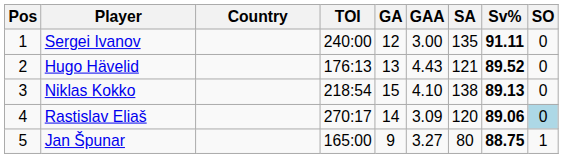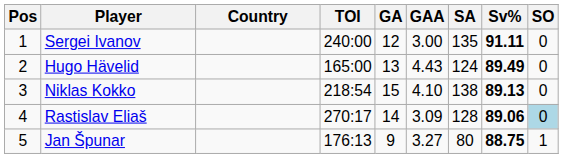 <table class="wikitable sortable" style="text-align: center;">
 <tr>
 <th width=30>Pos</th>
 <th width=150>Player</th>
 <th width=120>Country</th>
 <th width=20>TOI</th>
 <th width=20>GA</th>
 <th width=20>GAA</th>
 <th width=20>SA</th>
 <th width=20>Sv%</th>
 <th width=20>SO</th>
 </tr>
 <tr>
 <td>1</td>
 <td align=left><a href='#'>Sergei Ivanov</a></td>
 <td align=left></td>
 <td>240:00</td>
 <td>12</td>
 <td>3.00</td>
 <td>135</td>
 <td><strong>91.11</strong></td>
 <td>0</td>
 </tr>
 <tr>
 <td>2</td>
 <td align=left><a href='#'>Hugo Hävelid</a></td>
 <td align=left></td>
-<td>176:13</td>
+<td>165:00</td>
 <td>13</td>
 <td>4.43</td>
-<td>121</td>
-<td><strong>89.52</strong></td>
+<td>124</td>
+<td><strong>89.49</strong></td>
 <td>0</td>
 </tr>
 <tr>
 <td>3</td>
 <td align=left><a href='#'>Niklas Kokko</a></td>
 <td align=left></td>
 <td>218:54</td>
 <td>15</td>
 <td>4.10</td>
 <td>138</td>
 <td><strong>89.13</strong></td>
 <td>0</td>
 </tr>
 <tr>
 <td>4</td>
 <td align=left><a href='#'>Rastislav Eliaš</a></td>
 <td align=left></td>
 <td>270:17</td>
 <td>14</td>
 <td>3.09</td>
-<td>120</td>
+<td>128</td>
 <td><strong>89.06</strong></td>
 <td style="background: lightblue;">0</td>
 </tr>
 <tr>
 <td>5</td>
 <td align=left><a href='#'>Jan Špunar</a></td>
 <td align=left></td>
-<td>165:00</td>
+<td>176:13</td>
 <td>9</td>
 <td>3.27</td>
 <td>80</td>
 <td><strong>88.75</strong></td>
 <td>1</td>
 </tr>
 </table>
